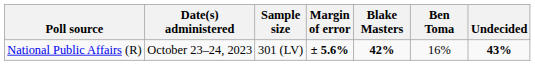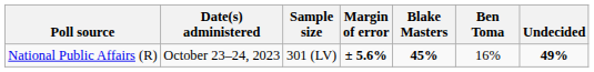 <table class="wikitable" style="font-size:90%;text-align:center;">
 <tr style="vertical-align:bottom">
 <th>Poll source</th>
 <th>Date(s)<br>administered</th>
 <th>Sample<br>size</th>
 <th>Margin<br>of error</th>
 <th style="width:60px;">Blake<br>Masters</th>
 <th style="width:60px;">Ben<br>Toma</th>
 <th>Undecided</th>
 </tr>
 <tr>
 <td style="text-align:left;"><a href='#'>National Public Affairs</a> (R)</td>
 <td>October 23–24, 2023</td>
 <td>301 (LV)</td>
 <td><strong>± 5.6%</strong></td>
-<td><strong>42%</strong></td>
+<td><strong>45%</strong></td>
 <td>16%</td>
-<td><strong>43%</strong></td>
+<td><strong>49%</strong></td>
 </tr>
 </table>
